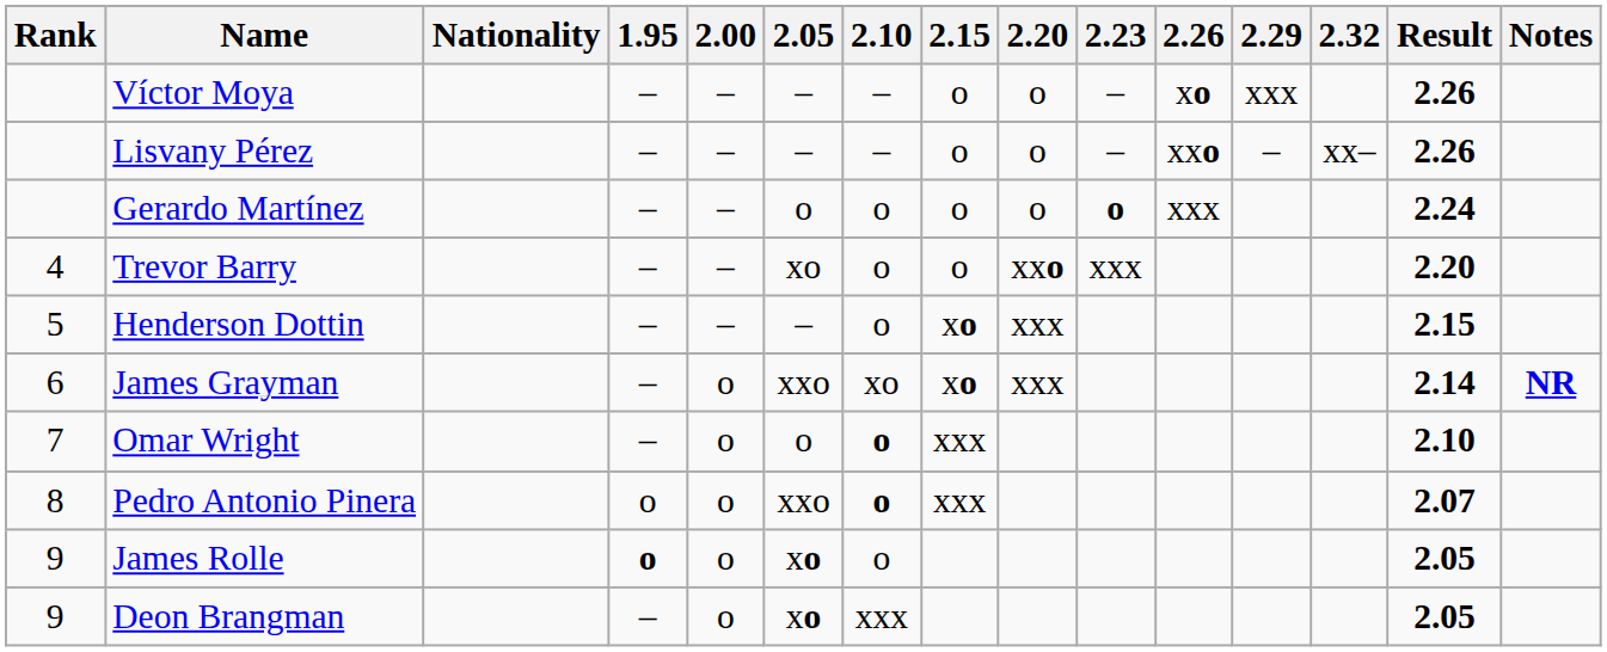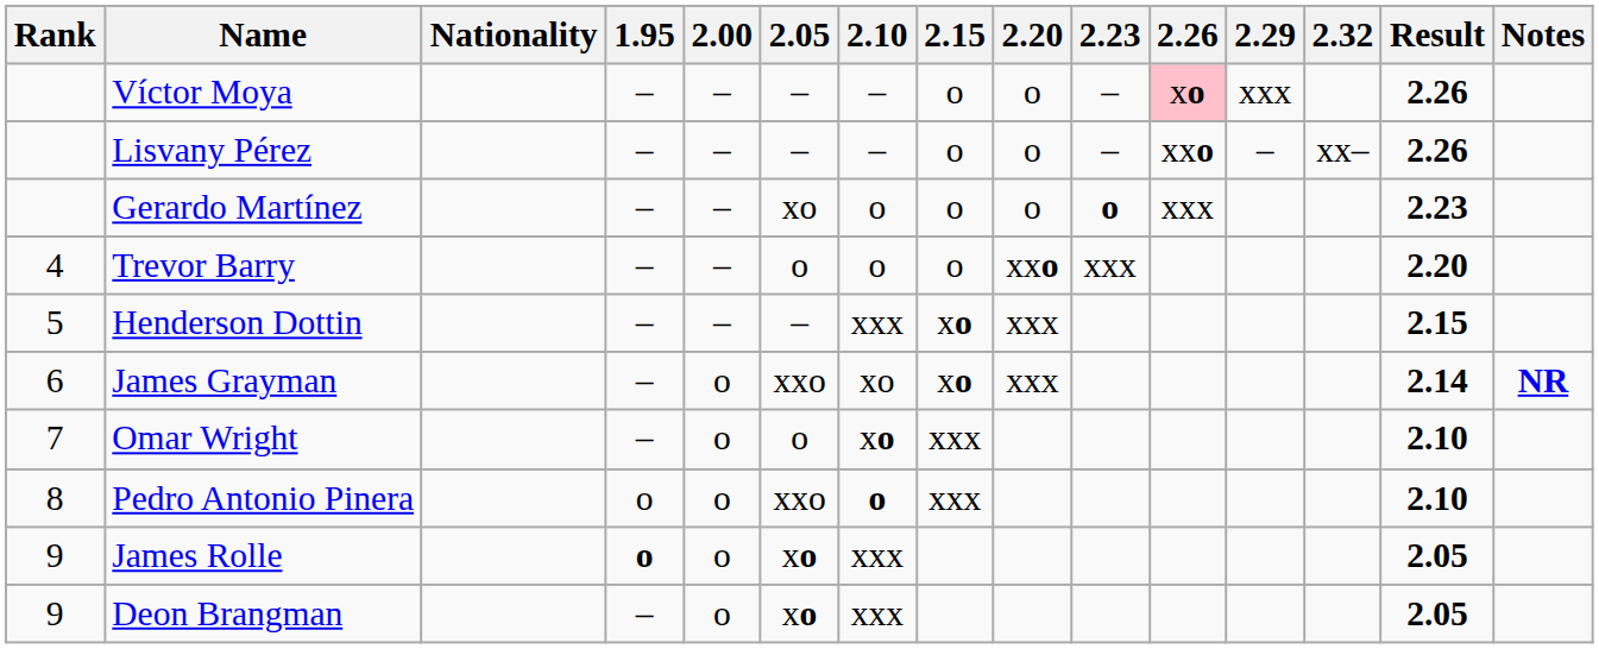 <table class="wikitable sortable" style="text-align:center;font-size:95%">
 <tr>
 <th>Rank</th>
 <th>Name</th>
 <th>Nationality</th>
 <th>1.95</th>
 <th>2.00</th>
 <th>2.05</th>
 <th>2.10</th>
 <th>2.15</th>
 <th>2.20</th>
 <th>2.23</th>
 <th>2.26</th>
 <th>2.29</th>
 <th>2.32</th>
 <th>Result</th>
 <th>Notes</th>
 </tr>
 <tr>
 <td></td>
 <td align=left><a href='#'>Víctor Moya</a></td>
 <td align=left></td>
 <td>–</td>
 <td>–</td>
 <td>–</td>
 <td>–</td>
 <td>o</td>
 <td>o</td>
 <td>–</td>
-<td>x<strong>o</strong></td>
+<td style="background: pink;">x<strong>o</strong></td>
 <td>xxx</td>
 <td></td>
 <td><strong>2.26</strong></td>
 <td></td>
 </tr>
 <tr>
 <td></td>
 <td align=left><a href='#'>Lisvany Pérez</a></td>
 <td align=left></td>
 <td>–</td>
 <td>–</td>
 <td>–</td>
 <td>–</td>
 <td>o</td>
 <td>o</td>
 <td>–</td>
 <td>xx<strong>o</strong></td>
 <td>–</td>
 <td>xx–</td>
 <td><strong>2.26</strong></td>
 <td></td>
 </tr>
 <tr>
 <td></td>
 <td align=left><a href='#'>Gerardo Martínez</a></td>
 <td align=left></td>
 <td>–</td>
 <td>–</td>
-<td>o</td>
+<td>xo</td>
 <td>o</td>
 <td>o</td>
 <td>o</td>
 <td><strong>o</strong></td>
 <td>xxx</td>
 <td></td>
 <td></td>
-<td><strong>2.24</strong></td>
+<td><strong>2.23</strong></td>
 <td></td>
 </tr>
 <tr>
 <td>4</td>
 <td align=left><a href='#'>Trevor Barry</a></td>
 <td align=left></td>
 <td>–</td>
 <td>–</td>
-<td>xo</td>
+<td>o</td>
 <td>o</td>
 <td>o</td>
 <td>xx<strong>o</strong></td>
 <td>xxx</td>
 <td></td>
 <td></td>
 <td></td>
 <td><strong>2.20</strong></td>
 <td></td>
 </tr>
 <tr>
 <td>5</td>
 <td align=left><a href='#'>Henderson Dottin</a></td>
 <td align=left></td>
 <td>–</td>
 <td>–</td>
 <td>–</td>
-<td>o</td>
+<td>xxx</td>
 <td>x<strong>o</strong></td>
 <td>xxx</td>
 <td></td>
 <td></td>
 <td></td>
 <td></td>
 <td><strong>2.15</strong></td>
 <td></td>
 </tr>
 <tr>
 <td>6</td>
 <td align=left><a href='#'>James Grayman</a></td>
 <td align=left></td>
 <td>–</td>
 <td>o</td>
 <td>xxo</td>
 <td>xo</td>
 <td>x<strong>o</strong></td>
 <td>xxx</td>
 <td></td>
 <td></td>
 <td></td>
 <td></td>
 <td><strong>2.14</strong></td>
 <td><strong><a href='#'>NR</a></strong></td>
 </tr>
 <tr>
 <td>7</td>
 <td align=left><a href='#'>Omar Wright</a></td>
 <td align=left></td>
 <td>–</td>
 <td>o</td>
 <td>o</td>
-<td><strong>o</strong></td>
+<td>x<strong>o</strong></td>
 <td>xxx</td>
 <td></td>
 <td></td>
 <td></td>
 <td></td>
 <td></td>
 <td><strong>2.10</strong></td>
 <td></td>
 </tr>
 <tr>
 <td>8</td>
 <td align=left><a href='#'>Pedro Antonio Pinera</a></td>
 <td align=left></td>
 <td>o</td>
 <td>o</td>
 <td>xxo</td>
 <td><strong>o</strong></td>
 <td>xxx</td>
 <td></td>
 <td></td>
 <td></td>
 <td></td>
 <td></td>
-<td><strong>2.07</strong></td>
+<td><strong>2.10</strong></td>
 <td></td>
 </tr>
 <tr>
 <td>9</td>
 <td align=left><a href='#'>James Rolle</a></td>
 <td align=left></td>
 <td><strong>o</strong></td>
 <td>o</td>
 <td>x<strong>o</strong></td>
-<td>o</td>
+<td>xxx</td>
 <td></td>
 <td></td>
 <td></td>
 <td></td>
 <td></td>
 <td></td>
 <td><strong>2.05</strong></td>
 <td></td>
 </tr>
 <tr>
 <td>9</td>
 <td align=left><a href='#'>Deon Brangman</a></td>
 <td align=left></td>
 <td>–</td>
 <td>o</td>
 <td>x<strong>o</strong></td>
 <td>xxx</td>
 <td></td>
 <td></td>
 <td></td>
 <td></td>
 <td></td>
 <td></td>
 <td><strong>2.05</strong></td>
 <td></td>
 </tr>
 </table>
